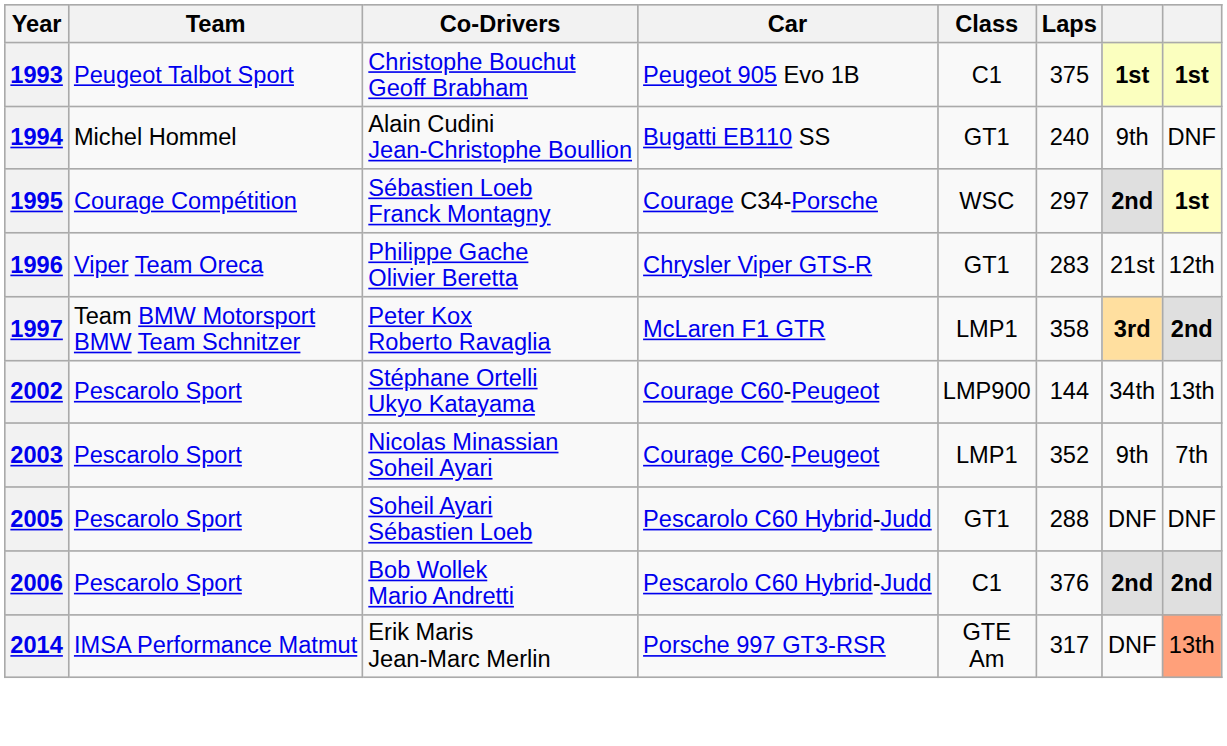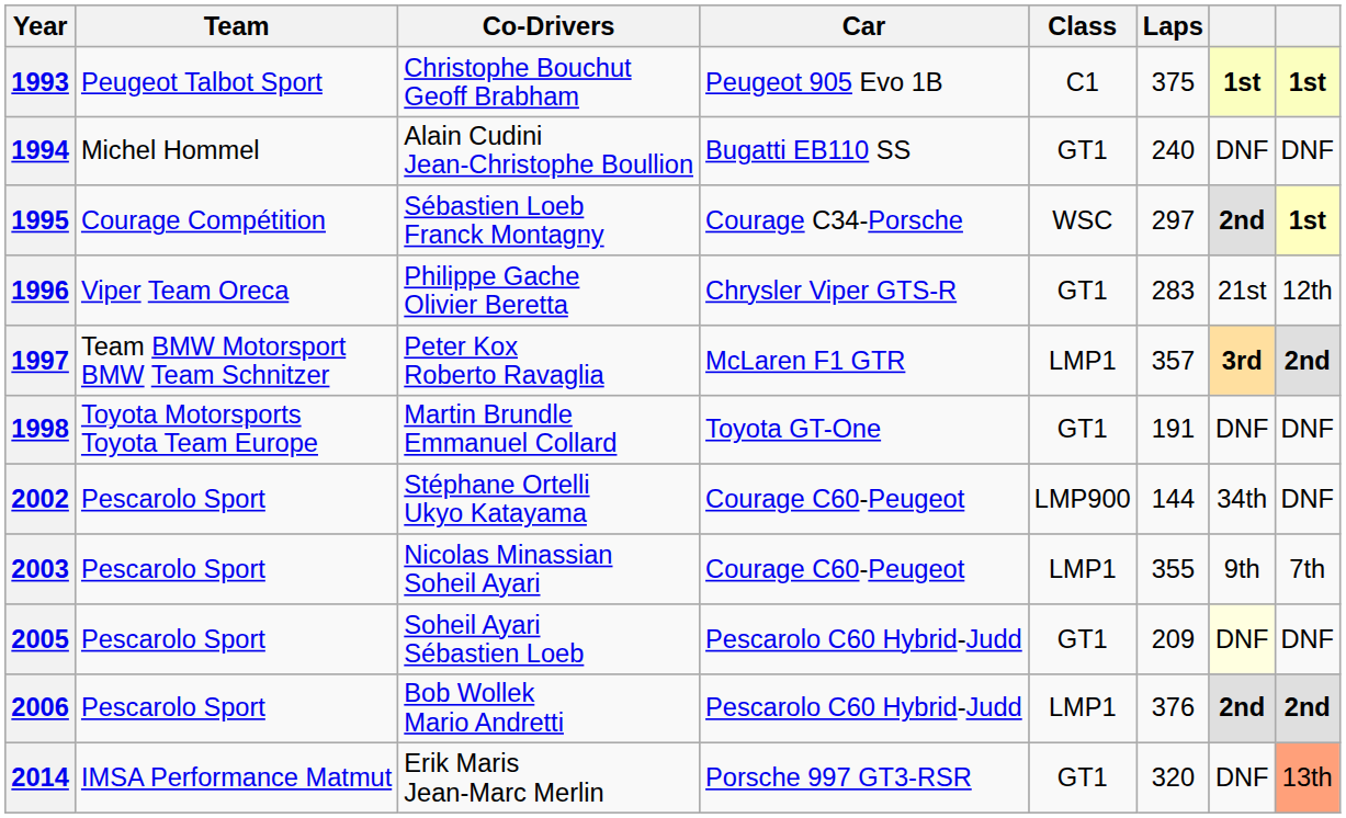 <table class="wikitable" style="text-align:center; font-size:90%">
 <tr>
 <th>Year</th>
 <th>Team</th>
 <th>Co-Drivers</th>
 <th>Car</th>
 <th>Class</th>
 <th>Laps</th>
 <th></th>
 <th></th>
 </tr>
 <tr>
 <th><a href='#'>1993</a></th>
 <td align="left"> <a href='#'>Peugeot Talbot Sport</a></td>
 <td align="left"> <a href='#'>Christophe Bouchut</a><br> <a href='#'>Geoff Brabham</a></td>
 <td align="left"><a href='#'>Peugeot 905</a> Evo 1B</td>
 <td>C1</td>
 <td>375</td>
 <td style="background:#FBFFBF;"><strong>1st</strong></td>
 <td style="background:#FBFFBF;"><strong>1st</strong></td>
 </tr>
 <tr>
 <th><a href='#'>1994</a></th>
 <td align="left"> Michel Hommel</td>
 <td align="left"> Alain Cudini<br> <a href='#'>Jean-Christophe Boullion</a></td>
 <td align="left"><a href='#'>Bugatti EB110</a> SS</td>
 <td>GT1</td>
 <td>240</td>
-<td>9th</td>
+<td>DNF</td>
 <td>DNF</td>
 </tr>
 <tr>
 <th><a href='#'>1995</a></th>
 <td align="left"> <a href='#'>Courage Compétition</a></td>
 <td align="left"> <a href='#'>Sébastien Loeb</a><br> <a href='#'>Franck Montagny</a></td>
 <td align="left"><a href='#'>Courage</a> C34-<a href='#'>Porsche</a></td>
 <td>WSC</td>
 <td>297</td>
 <td style="background:#DFDFDF;"><strong>2nd</strong></td>
 <td style="background:#FFFFBF;"><strong>1st</strong></td>
 </tr>
 <tr>
 <th><a href='#'>1996</a></th>
 <td align="left"> <a href='#'>Viper</a> <a href='#'>Team Oreca</a></td>
 <td align="left"> <a href='#'>Philippe Gache</a><br> <a href='#'>Olivier Beretta</a></td>
 <td align="left"><a href='#'>Chrysler Viper GTS-R</a></td>
 <td>GT1</td>
 <td>283</td>
 <td>21st</td>
 <td>12th</td>
 </tr>
 <tr>
 <th><a href='#'>1997</a></th>
 <td align="left"> Team <a href='#'>BMW Motorsport</a><br> <a href='#'>BMW</a> <a href='#'>Team Schnitzer</a></td>
 <td align="left"> <a href='#'>Peter Kox</a><br> <a href='#'>Roberto Ravaglia</a></td>
 <td align="left"><a href='#'>McLaren F1 GTR</a></td>
 <td>LMP1</td>
-<td>358</td>
+<td>357</td>
 <td style="background:#FFDF9F;"><strong>3rd</strong></td>
 <td style="background:#DFDFDF;"><strong>2nd</strong></td>
+</tr>
+<tr>
+<th><a href='#'>1998</a></th>
+<td align="left"> <a href='#'>Toyota Motorsports</a><br> <a href='#'>Toyota Team Europe</a></td>
+<td align="left"> <a href='#'>Martin Brundle</a><br> <a href='#'>Emmanuel Collard</a></td>
+<td align="left"><a href='#'>Toyota GT-One</a></td>
+<td>GT1</td>
+<td>191</td>
+<td>DNF</td>
+<td>DNF</td>
 </tr>
 <tr>
 <th><a href='#'>2002</a></th>
 <td align="left"> <a href='#'>Pescarolo Sport</a></td>
 <td align="left"> <a href='#'>Stéphane Ortelli</a><br> <a href='#'>Ukyo Katayama</a></td>
 <td align="left"><a href='#'>Courage C60</a>-<a href='#'>Peugeot</a></td>
 <td>LMP900</td>
 <td>144</td>
 <td>34th</td>
-<td>13th</td>
+<td>DNF</td>
 </tr>
 <tr>
 <th><a href='#'>2003</a></th>
 <td align="left"> <a href='#'>Pescarolo Sport</a></td>
 <td align="left"> <a href='#'>Nicolas Minassian</a><br> <a href='#'>Soheil Ayari</a></td>
 <td align="left"><a href='#'>Courage C60</a>-<a href='#'>Peugeot</a></td>
 <td>LMP1</td>
-<td>352</td>
+<td>355</td>
 <td>9th</td>
 <td>7th</td>
 </tr>
 <tr>
 <th><a href='#'>2005</a></th>
 <td align="left"> <a href='#'>Pescarolo Sport</a></td>
 <td align="left"> <a href='#'>Soheil Ayari</a><br> <a href='#'>Sébastien Loeb</a></td>
 <td align="left"><a href='#'>Pescarolo C60 Hybrid</a>-<a href='#'>Judd</a></td>
 <td>GT1</td>
-<td>288</td>
-<td>DNF</td>
+<td>209</td>
+<td style="background: lightyellow;">DNF</td>
 <td>DNF</td>
 </tr>
 <tr>
 <th><a href='#'>2006</a></th>
 <td align="left"> <a href='#'>Pescarolo Sport</a></td>
 <td align="left"> <a href='#'>Bob Wollek</a><br> <a href='#'>Mario Andretti</a></td>
 <td align="left"><a href='#'>Pescarolo C60 Hybrid</a>-<a href='#'>Judd</a></td>
-<td>C1</td>
+<td>LMP1</td>
 <td>376</td>
 <td style="background:#DFDFDF;"><strong>2nd</strong></td>
 <td style="background:#DFDFDF;"><strong>2nd</strong></td>
 </tr>
 <tr>
 <th><a href='#'>2014</a></th>
 <td align="left"> <a href='#'>IMSA Performance Matmut</a></td>
 <td align="left"> Erik Maris<br> Jean-Marc Merlin</td>
 <td align="left"><a href='#'>Porsche 997 GT3-RSR</a></td>
-<td>GTE<br>Am</td>
-<td>317</td>
+<td>GT1</td>
+<td>320</td>
 <td>DNF</td>
 <td style="background: lightsalmon;">13th</td>
 </tr>
 </table>
